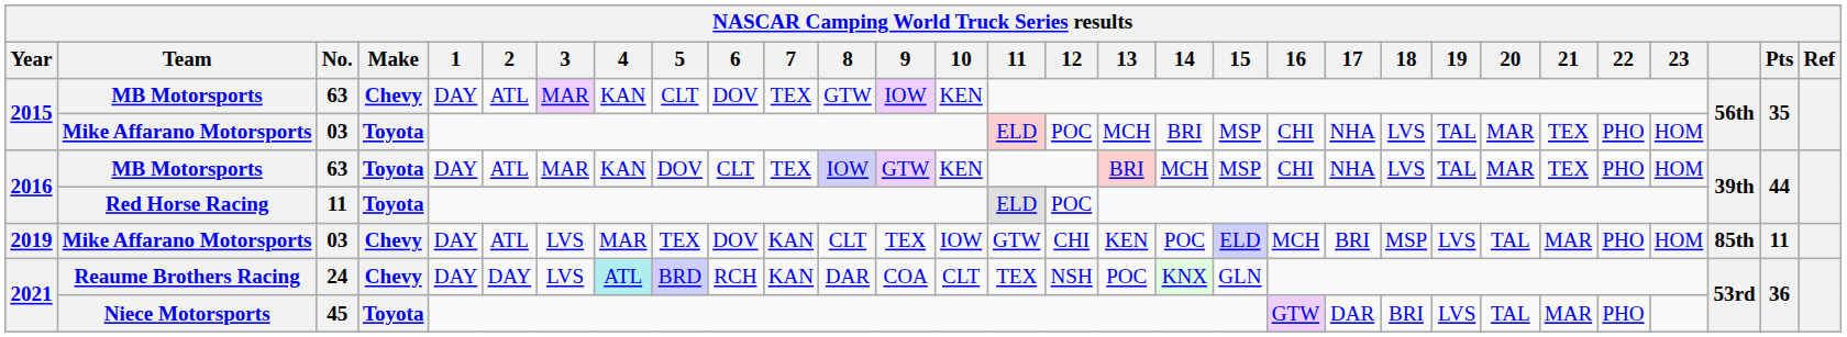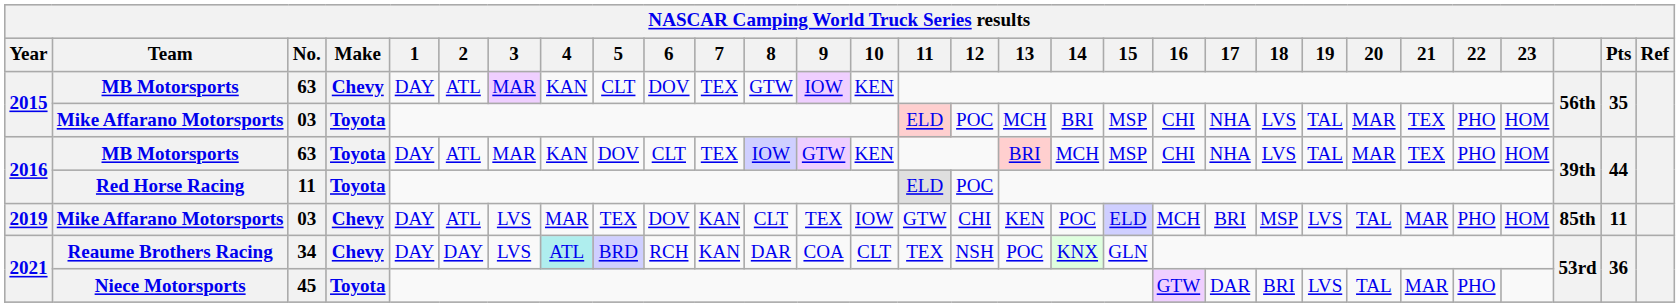 <table class="wikitable" style="text-align:center; font-size:75%">
 <tr>
 <th colspan=30><a href='#'>NASCAR Camping World Truck Series</a> results</th>
 </tr>
 <tr>
 <th>Year</th>
 <th>Team</th>
 <th>No.</th>
 <th>Make</th>
 <th>1</th>
 <th>2</th>
 <th>3</th>
 <th>4</th>
 <th>5</th>
 <th>6</th>
 <th>7</th>
 <th>8</th>
 <th>9</th>
 <th>10</th>
 <th>11</th>
 <th>12</th>
 <th>13</th>
 <th>14</th>
 <th>15</th>
 <th>16</th>
 <th>17</th>
 <th>18</th>
 <th>19</th>
 <th>20</th>
 <th>21</th>
 <th>22</th>
 <th>23</th>
 <th></th>
 <th>Pts</th>
 <th>Ref</th>
 </tr>
 <tr>
 <th rowspan=2><a href='#'>2015</a></th>
 <th><a href='#'>MB Motorsports</a></th>
 <th>63</th>
 <th><a href='#'>Chevy</a></th>
 <td><a href='#'>DAY</a></td>
 <td><a href='#'>ATL</a></td>
 <td style="background:#EFCFFF;"><a href='#'>MAR</a><br></td>
 <td><a href='#'>KAN</a></td>
 <td><a href='#'>CLT</a></td>
 <td><a href='#'>DOV</a></td>
 <td><a href='#'>TEX</a></td>
 <td><a href='#'>GTW</a></td>
 <td style="background:#EFCFFF;"><a href='#'>IOW</a><br></td>
 <td><a href='#'>KEN</a></td>
 <td colspan=13></td>
 <th rowspan=2>56th</th>
 <th rowspan=2>35</th>
 <th rowspan=2></th>
 </tr>
 <tr>
 <th><a href='#'>Mike Affarano Motorsports</a></th>
 <th>03</th>
 <th><a href='#'>Toyota</a></th>
 <td colspan=10></td>
 <td style="background:#FFCFCF;"><a href='#'>ELD</a><br></td>
 <td><a href='#'>POC</a></td>
 <td><a href='#'>MCH</a></td>
 <td><a href='#'>BRI</a></td>
 <td><a href='#'>MSP</a></td>
 <td><a href='#'>CHI</a></td>
 <td><a href='#'>NHA</a></td>
 <td><a href='#'>LVS</a></td>
 <td><a href='#'>TAL</a></td>
 <td><a href='#'>MAR</a></td>
 <td><a href='#'>TEX</a></td>
 <td><a href='#'>PHO</a></td>
 <td><a href='#'>HOM</a></td>
 </tr>
 <tr>
 <th rowspan=2><a href='#'>2016</a></th>
 <th><a href='#'>MB Motorsports</a></th>
 <th>63</th>
 <th><a href='#'>Toyota</a></th>
 <td><a href='#'>DAY</a></td>
 <td><a href='#'>ATL</a></td>
 <td><a href='#'>MAR</a></td>
 <td><a href='#'>KAN</a></td>
 <td><a href='#'>DOV</a></td>
 <td><a href='#'>CLT</a></td>
 <td><a href='#'>TEX</a></td>
 <td style="background:#CFCFFF;"><a href='#'>IOW</a><br></td>
 <td style="background:#EFCFFF;"><a href='#'>GTW</a><br></td>
 <td><a href='#'>KEN</a></td>
 <td colspan=2></td>
 <td style="background:#FFCFCF;"><a href='#'>BRI</a><br></td>
 <td><a href='#'>MCH</a></td>
 <td><a href='#'>MSP</a></td>
 <td><a href='#'>CHI</a></td>
 <td><a href='#'>NHA</a></td>
 <td><a href='#'>LVS</a></td>
 <td><a href='#'>TAL</a></td>
 <td><a href='#'>MAR</a></td>
 <td><a href='#'>TEX</a></td>
 <td><a href='#'>PHO</a></td>
 <td><a href='#'>HOM</a></td>
 <th rowspan=2>39th</th>
 <th rowspan=2>44</th>
 <th rowspan=2></th>
 </tr>
 <tr>
 <th><a href='#'>Red Horse Racing</a></th>
 <th>11</th>
 <th><a href='#'>Toyota</a></th>
 <td colspan=10></td>
 <td style="background:#DFDFDF;"><a href='#'>ELD</a><br></td>
 <td><a href='#'>POC</a></td>
 <td colspan=11></td>
 </tr>
 <tr>
 <th><a href='#'>2019</a></th>
 <th><a href='#'>Mike Affarano Motorsports</a></th>
 <th>03</th>
 <th><a href='#'>Chevy</a></th>
 <td><a href='#'>DAY</a></td>
 <td><a href='#'>ATL</a></td>
 <td><a href='#'>LVS</a></td>
 <td><a href='#'>MAR</a></td>
 <td><a href='#'>TEX</a></td>
 <td><a href='#'>DOV</a></td>
 <td><a href='#'>KAN</a></td>
 <td><a href='#'>CLT</a></td>
 <td><a href='#'>TEX</a></td>
 <td><a href='#'>IOW</a></td>
 <td><a href='#'>GTW</a></td>
 <td><a href='#'>CHI</a></td>
 <td><a href='#'>KEN</a></td>
 <td><a href='#'>POC</a></td>
 <td style="background:#CFCFFF;"><a href='#'>ELD</a><br></td>
 <td><a href='#'>MCH</a></td>
 <td><a href='#'>BRI</a></td>
 <td><a href='#'>MSP</a></td>
 <td><a href='#'>LVS</a></td>
 <td><a href='#'>TAL</a></td>
 <td><a href='#'>MAR</a></td>
 <td><a href='#'>PHO</a></td>
 <td><a href='#'>HOM</a></td>
 <th>85th</th>
 <th>11</th>
 <th></th>
 </tr>
 <tr>
 <th rowspan=2><a href='#'>2021</a></th>
 <th><a href='#'>Reaume Brothers Racing</a></th>
-<th>24</th>
+<th>34</th>
 <th><a href='#'>Chevy</a></th>
 <td><a href='#'>DAY</a></td>
 <td><a href='#'>DAY</a></td>
 <td><a href='#'>LVS</a></td>
 <td style="background: paleturquoise;"><a href='#'>ATL</a></td>
 <td style="background:#CFCFFF;"><a href='#'>BRD</a><br></td>
 <td><a href='#'>RCH</a></td>
 <td><a href='#'>KAN</a></td>
 <td><a href='#'>DAR</a></td>
 <td><a href='#'>COA</a></td>
 <td><a href='#'>CLT</a></td>
 <td><a href='#'>TEX</a></td>
 <td><a href='#'>NSH</a></td>
 <td><a href='#'>POC</a></td>
 <td style="background:#DFFFDF;"><a href='#'>KNX</a><br></td>
 <td><a href='#'>GLN</a></td>
 <td colspan=8></td>
 <th rowspan=2>53rd</th>
 <th rowspan=2>36</th>
 <th rowspan=2></th>
 </tr>
 <tr>
 <th><a href='#'>Niece Motorsports</a></th>
 <th>45</th>
 <th><a href='#'>Toyota</a></th>
 <td colspan=15></td>
 <td style="background:#EFCFFF;"><a href='#'>GTW</a><br></td>
 <td><a href='#'>DAR</a></td>
 <td><a href='#'>BRI</a></td>
 <td><a href='#'>LVS</a></td>
 <td><a href='#'>TAL</a></td>
 <td><a href='#'>MAR</a></td>
 <td><a href='#'>PHO</a></td>
 <td></td>
 </tr>
 </table>
